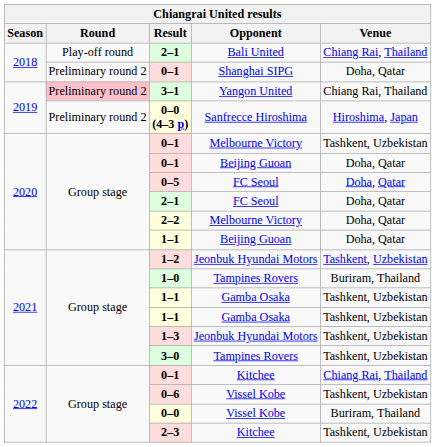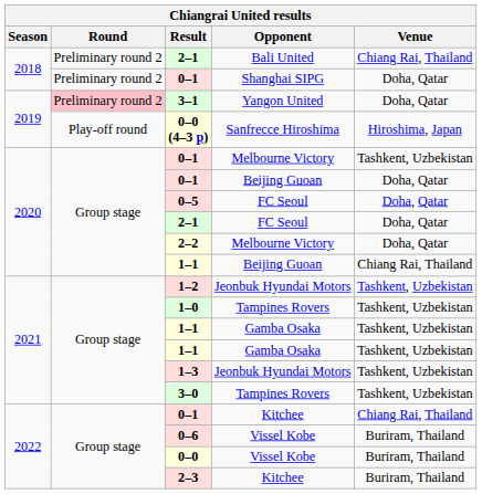 <table class="wikitable" style="text-align:center">
 <tr>
 <th colspan=5>Chiangrai United results</th>
 </tr>
 <tr>
 <th>Season</th>
 <th>Round</th>
 <th>Result</th>
 <th>Opponent</th>
 <th>Venue</th>
 </tr>
 <tr align=center>
 <td rowspan="2"><a href='#'>2018</a></td>
-<td>Play-off round</td>
+<td>Preliminary round 2</td>
 <td bgcolor=#ddffdd><strong>2–1 </strong></td>
 <td> <a href='#'>Bali United</a></td>
 <td><a href='#'>Chiang Rai</a>, <a href='#'>Thailand</a></td>
 </tr>
 <tr align=center>
 <td>Preliminary round 2</td>
 <td bgcolor=#ffdddd><strong>0–1</strong></td>
 <td> <a href='#'>Shanghai SIPG</a></td>
 <td>Doha, Qatar</td>
 </tr>
 <tr align=center>
 <td rowspan="2"><a href='#'>2019</a></td>
 <td style="background: pink;">Preliminary round 2</td>
 <td bgcolor=#ddffdd><strong>3–1</strong></td>
 <td> <a href='#'>Yangon United</a></td>
-<td>Chiang Rai, Thailand</td>
+<td>Doha, Qatar</td>
 </tr>
 <tr align=center>
-<td>Preliminary round 2</td>
+<td>Play-off round</td>
 <td bgcolor=#ffffdd><strong>0–0 <br>(4–3 <a href='#'>p</a>)</strong></td>
 <td> <a href='#'>Sanfrecce Hiroshima</a></td>
 <td><a href='#'>Hiroshima</a>, <a href='#'>Japan</a></td>
 </tr>
 <tr align=center>
 <td rowspan="6"><a href='#'>2020</a></td>
 <td rowspan="6">Group stage</td>
 <td bgcolor=#ffdddd><strong>0–1</strong></td>
 <td> <a href='#'>Melbourne Victory</a></td>
 <td>Tashkent, Uzbekistan</td>
 </tr>
 <tr align=center>
 <td bgcolor=#ffdddd><strong>0–1</strong></td>
 <td> <a href='#'>Beijing Guoan</a></td>
 <td>Doha, Qatar</td>
 </tr>
 <tr align=center>
 <td bgcolor=#ffdddd><strong>0–5</strong></td>
 <td> <a href='#'>FC Seoul</a></td>
 <td><a href='#'>Doha</a>, <a href='#'>Qatar</a></td>
 </tr>
 <tr align=center>
 <td bgcolor=#ddffdd><strong>2–1</strong></td>
 <td> <a href='#'>FC Seoul</a></td>
 <td>Doha, Qatar</td>
 </tr>
 <tr align=center>
 <td bgcolor=#ffffdd><strong>2–2</strong></td>
 <td> <a href='#'>Melbourne Victory</a></td>
 <td>Doha, Qatar</td>
 </tr>
 <tr align=center>
 <td bgcolor=#ffffdd><strong>1–1</strong></td>
 <td> <a href='#'>Beijing Guoan</a></td>
-<td>Doha, Qatar</td>
+<td>Chiang Rai, Thailand</td>
 </tr>
 <tr align=center>
 <td rowspan="6"><a href='#'>2021</a></td>
 <td rowspan="6">Group stage</td>
 <td bgcolor=#ffdddd><strong>1–2</strong></td>
 <td> <a href='#'>Jeonbuk Hyundai Motors</a></td>
 <td><a href='#'>Tashkent</a>, <a href='#'>Uzbekistan</a></td>
 </tr>
 <tr align=center>
 <td bgcolor=#ddffdd><strong>1–0</strong></td>
 <td> <a href='#'>Tampines Rovers</a></td>
-<td>Buriram, Thailand</td>
+<td>Tashkent, Uzbekistan</td>
 </tr>
 <tr align=center>
 <td bgcolor=#ffffdd><strong>1–1</strong></td>
 <td> <a href='#'>Gamba Osaka</a></td>
 <td>Tashkent, Uzbekistan</td>
 </tr>
 <tr align=center>
 <td bgcolor=#ffffdd><strong>1–1</strong></td>
 <td> <a href='#'>Gamba Osaka</a></td>
 <td>Tashkent, Uzbekistan</td>
 </tr>
 <tr align=center>
 <td bgcolor=#ffdddd><strong>1–3</strong></td>
 <td> <a href='#'>Jeonbuk Hyundai Motors</a></td>
 <td>Tashkent, Uzbekistan</td>
 </tr>
 <tr align=center>
 <td bgcolor=#ddffdd><strong>3–0</strong></td>
 <td> <a href='#'>Tampines Rovers</a></td>
 <td>Tashkent, Uzbekistan</td>
 </tr>
 <tr align=center>
 <td rowspan="6"><a href='#'>2022</a></td>
 <td rowspan="4">Group stage</td>
 <td bgcolor=#ffdddd><strong>0–1</strong></td>
 <td> <a href='#'>Kitchee</a></td>
 <td><a href='#'>Chiang Rai</a>, <a href='#'>Thailand</a></td>
 </tr>
 <tr align=center>
 <td bgcolor=#ffdddd><strong>0–6</strong></td>
 <td> <a href='#'>Vissel Kobe</a></td>
-<td>Tashkent, Uzbekistan</td>
+<td>Buriram, Thailand</td>
 </tr>
 <tr align=center>
 <td bgcolor=#ffffdd><strong>0–0</strong></td>
 <td> <a href='#'>Vissel Kobe</a></td>
 <td>Buriram, Thailand</td>
 </tr>
 <tr align=center>
 <td bgcolor=#ffdddd><strong>2–3</strong></td>
 <td> <a href='#'>Kitchee</a></td>
-<td>Tashkent, Uzbekistan</td>
+<td>Buriram, Thailand</td>
 </tr>
 </table>
